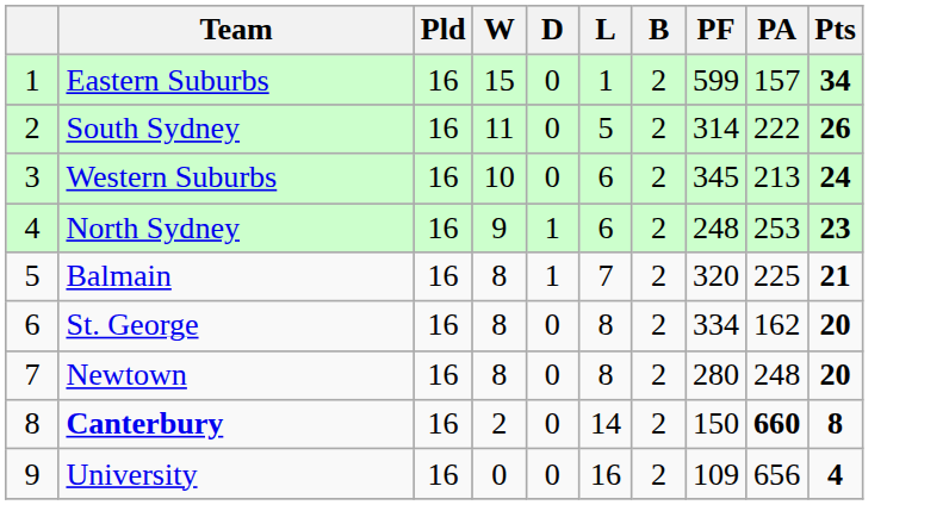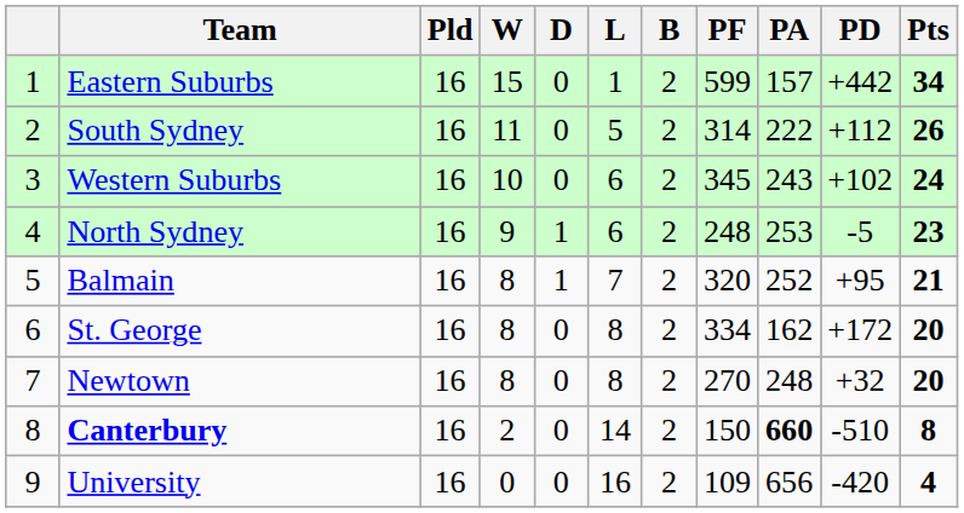 <table class="wikitable" style="text-align:center;">
 <tr>
 <th style="width:20px;"></th>
 <th width="175">Team</th>
 <th style="width:20px;">Pld</th>
 <th style="width:20px;">W</th>
 <th style="width:20px;">D</th>
 <th style="width:20px;">L</th>
 <th style="width:20px;">B</th>
 <th style="width:20px;">PF</th>
 <th style="width:20px;">PA</th>
+<th style="width:20px;">PD</th>
 <th style="width:20px;">Pts</th>
 </tr>
 <tr style="background:#cfc;">
 <td>1</td>
 <td style="text-align:left;"> <a href='#'>Eastern Suburbs</a></td>
 <td>16</td>
 <td>15</td>
 <td>0</td>
 <td>1</td>
 <td>2</td>
 <td>599</td>
 <td>157</td>
+<td>+442</td>
 <td><strong>34</strong></td>
 </tr>
 <tr style="background:#cfc;">
 <td>2</td>
 <td style="text-align:left;"> <a href='#'>South Sydney</a></td>
 <td>16</td>
 <td>11</td>
 <td>0</td>
 <td>5</td>
 <td>2</td>
 <td>314</td>
 <td>222</td>
+<td>+112</td>
 <td><strong>26</strong></td>
 </tr>
 <tr style="background:#cfc;">
 <td>3</td>
 <td style="text-align:left;"> <a href='#'>Western Suburbs</a></td>
 <td>16</td>
 <td>10</td>
 <td>0</td>
 <td>6</td>
 <td>2</td>
 <td>345</td>
-<td>213</td>
+<td>243</td>
+<td>+102</td>
 <td><strong>24</strong></td>
 </tr>
 <tr style="background:#cfc;">
 <td>4</td>
 <td style="text-align:left;"> <a href='#'>North Sydney</a></td>
 <td>16</td>
 <td>9</td>
 <td>1</td>
 <td>6</td>
 <td>2</td>
 <td>248</td>
 <td>253</td>
+<td>-5</td>
 <td><strong>23</strong></td>
 </tr>
 <tr>
 <td>5</td>
 <td style="text-align:left;"> <a href='#'>Balmain</a></td>
 <td>16</td>
 <td>8</td>
 <td>1</td>
 <td>7</td>
 <td>2</td>
 <td>320</td>
-<td>225</td>
+<td>252</td>
+<td>+95</td>
 <td><strong>21</strong></td>
 </tr>
 <tr>
 <td>6</td>
 <td style="text-align:left;"> <a href='#'>St. George</a></td>
 <td>16</td>
 <td>8</td>
 <td>0</td>
 <td>8</td>
 <td>2</td>
 <td>334</td>
 <td>162</td>
+<td>+172</td>
 <td><strong>20</strong></td>
 </tr>
 <tr>
 <td>7</td>
 <td style="text-align:left;"> <a href='#'>Newtown</a></td>
 <td>16</td>
 <td>8</td>
 <td>0</td>
 <td>8</td>
 <td>2</td>
-<td>280</td>
+<td>270</td>
 <td>248</td>
+<td>+32</td>
 <td><strong>20</strong></td>
 </tr>
 <tr>
 <td>8</td>
 <td style="text-align:left;"> <a href='#'><strong>Canterbury</strong></a></td>
 <td>16</td>
 <td>2</td>
 <td>0</td>
 <td>14</td>
 <td>2</td>
 <td>150</td>
 <td><strong>660</strong></td>
+<td>-510</td>
 <td><strong>8</strong></td>
 </tr>
 <tr>
 <td>9</td>
 <td style="text-align:left;"> <a href='#'>University</a></td>
 <td>16</td>
 <td>0</td>
 <td>0</td>
 <td>16</td>
 <td>2</td>
 <td>109</td>
 <td>656</td>
+<td>-420</td>
 <td><strong>4</strong></td>
 </tr>
 </table>
